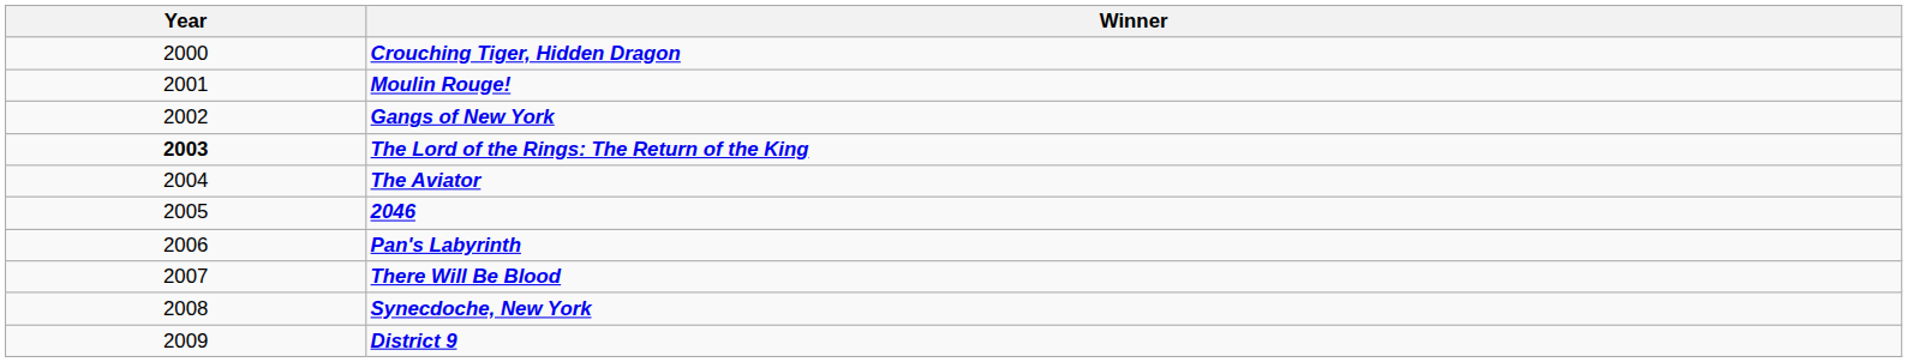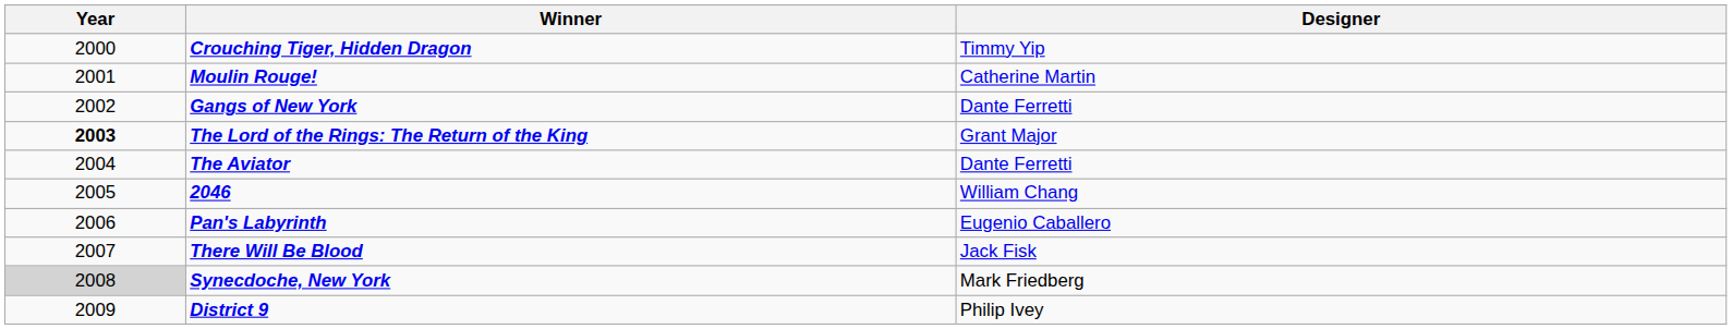 <table class="wikitable" width="95%" cellpadding="5">
 <tr>
 <th width="100"><strong>Year</strong></th>
 <th width="450"><strong>Winner</strong></th>
+<th width="450"><strong>Designer</strong></th>
 </tr>
 <tr>
 <td style="text-align:center;">2000</td>
 <td><strong><em><a href='#'>Crouching Tiger, Hidden Dragon</a></em></strong></td>
+<td><a href='#'>Timmy Yip</a></td>
 </tr>
 <tr>
 <td style="text-align:center;">2001</td>
 <td><strong><em><a href='#'>Moulin Rouge!</a></em></strong></td>
+<td><a href='#'>Catherine Martin</a></td>
 </tr>
 <tr>
 <td style="text-align:center;">2002</td>
 <td><strong><em><a href='#'>Gangs of New York</a></em></strong></td>
+<td><a href='#'>Dante Ferretti</a></td>
 </tr>
 <tr>
 <td style="text-align:center;"><strong>2003</strong></td>
 <td><strong><em><a href='#'>The Lord of the Rings: The Return of the King</a></em></strong></td>
+<td><a href='#'>Grant Major</a></td>
 </tr>
 <tr>
 <td style="text-align:center;">2004</td>
 <td><strong><em><a href='#'>The Aviator</a></em></strong></td>
+<td><a href='#'>Dante Ferretti</a></td>
 </tr>
 <tr>
 <td style="text-align:center;">2005</td>
 <td><strong><em><a href='#'>2046</a></em></strong></td>
+<td><a href='#'>William Chang</a></td>
 </tr>
 <tr>
 <td style="text-align:center;">2006</td>
 <td><strong><em><a href='#'>Pan's Labyrinth</a></em></strong></td>
+<td><a href='#'>Eugenio Caballero</a></td>
 </tr>
 <tr>
 <td style="text-align:center;">2007</td>
 <td><strong><em><a href='#'>There Will Be Blood</a></em></strong></td>
+<td><a href='#'>Jack Fisk</a></td>
 </tr>
 <tr>
-<td style="text-align:center;">2008</td>
+<td style="background: lightgrey; text-align:center;">2008</td>
 <td><strong><em><a href='#'>Synecdoche, New York</a></em></strong></td>
+<td>Mark Friedberg</td>
 </tr>
 <tr>
 <td style="text-align:center;">2009</td>
 <td><strong><em><a href='#'>District 9</a></em></strong></td>
+<td>Philip Ivey</td>
 </tr>
 </table>
